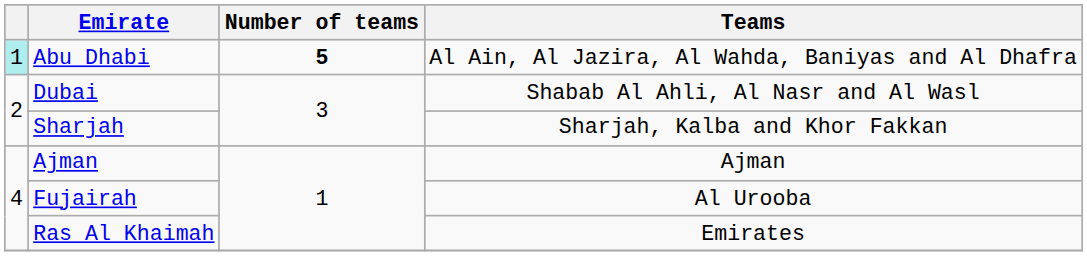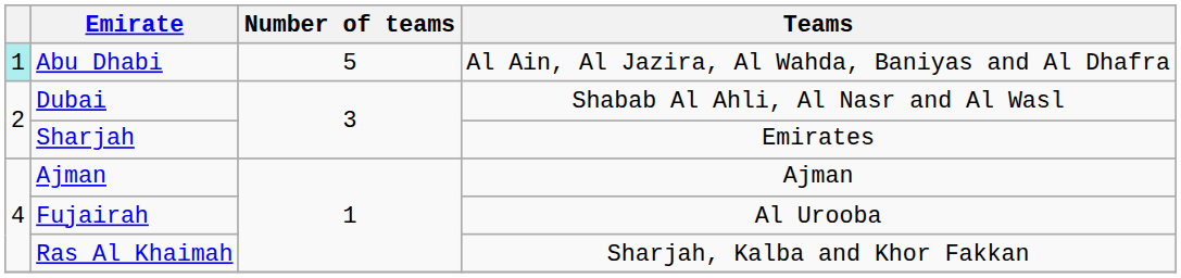 <table class="wikitable">
 <tr>
 <th></th>
 <th><a href='#'>Emirate</a></th>
 <th>Number of teams</th>
 <th>Teams</th>
 </tr>
 <tr>
 <td style="background: paleturquoise;">1</td>
 <td> <a href='#'>Abu Dhabi</a></td>
-<td align=center><strong>5</strong></td>
+<td align=center>5</td>
 <td align=center>Al Ain, Al Jazira, Al Wahda, Baniyas and Al Dhafra</td>
 </tr>
 <tr>
 <td rowspan="2">2</td>
 <td> <a href='#'>Dubai</a></td>
 <td rowspan="2" align=center>3</td>
 <td align=center>Shabab Al Ahli, Al Nasr and Al Wasl</td>
 </tr>
 <tr>
 <td> <a href='#'>Sharjah</a></td>
-<td align=center>Sharjah, Kalba and Khor Fakkan</td>
+<td align=center>Emirates</td>
 </tr>
 <tr>
 <td rowspan="3">4</td>
 <td> <a href='#'>Ajman</a></td>
 <td rowspan="3" align=center>1</td>
 <td align=center>Ajman</td>
 </tr>
 <tr>
 <td> <a href='#'>Fujairah</a></td>
 <td align=center>Al Urooba</td>
 </tr>
 <tr>
 <td> <a href='#'>Ras Al Khaimah</a></td>
-<td align=center>Emirates</td>
+<td align=center>Sharjah, Kalba and Khor Fakkan</td>
 </tr>
 <tr>
 </tr>
 </table>
